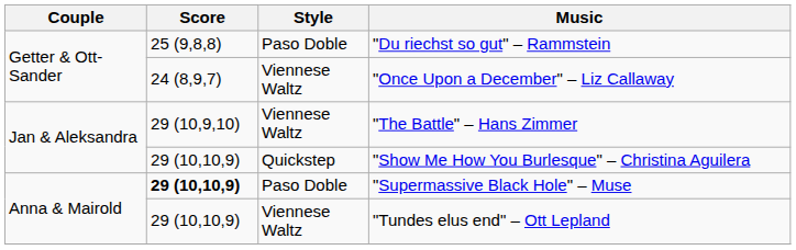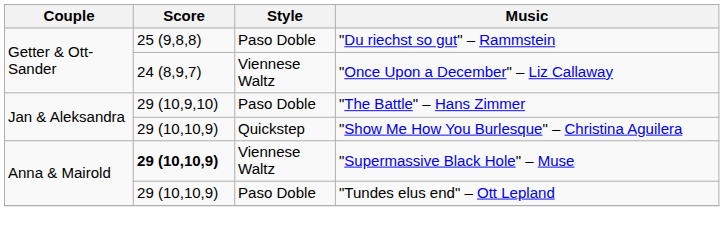 <table class="wikitable">
 <tr>
 <th width="130">Couple</th>
 <th width="100">Score</th>
 <th width="100">Style</th>
 <th width="400">Music</th>
 </tr>
 <tr>
 <td rowspan="2">Getter & Ott-Sander</td>
 <td>25 (9,8,8)</td>
 <td>Paso Doble</td>
 <td>"<a href='#'>Du riechst so gut</a>" – <a href='#'>Rammstein</a></td>
 </tr>
 <tr>
 <td>24 (8,9,7)</td>
 <td>Viennese Waltz</td>
 <td>"<a href='#'>Once Upon a December</a>" – <a href='#'>Liz Callaway</a></td>
 </tr>
 <tr>
 <td rowspan="2">Jan & Aleksandra</td>
 <td>29 (10,9,10)</td>
-<td>Viennese Waltz</td>
+<td>Paso Doble</td>
 <td>"<a href='#'>The Battle</a>" – <a href='#'>Hans Zimmer</a></td>
 </tr>
 <tr>
 <td>29 (10,10,9)</td>
 <td>Quickstep</td>
 <td>"<a href='#'>Show Me How You Burlesque</a>" – <a href='#'>Christina Aguilera</a></td>
 </tr>
 <tr>
 <td rowspan="2">Anna & Mairold</td>
 <td><strong>29 (10,10,9)</strong></td>
-<td>Paso Doble</td>
+<td>Viennese Waltz</td>
 <td>"<a href='#'>Supermassive Black Hole</a>" – <a href='#'>Muse</a></td>
 </tr>
 <tr>
 <td>29 (10,10,9)</td>
-<td>Viennese Waltz</td>
+<td>Paso Doble</td>
 <td>"Tundes elus end" – <a href='#'>Ott Lepland</a></td>
 </tr>
 <tr>
 </tr>
 </table>
